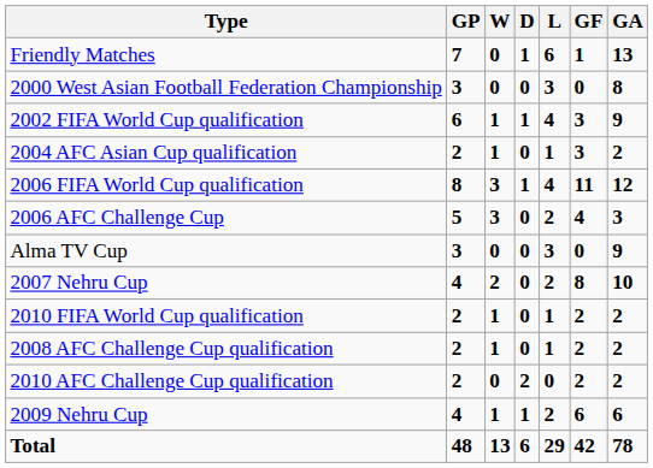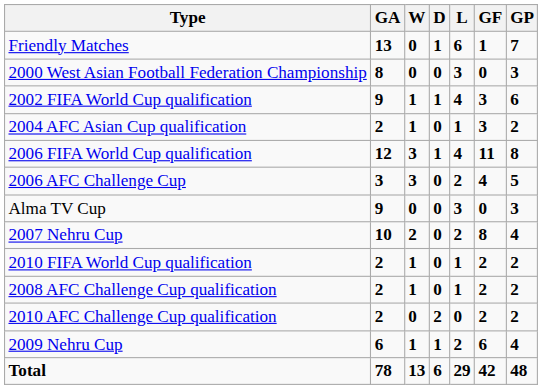 <table class="wikitable">
 <tr>
 <th>Type</th>
-<th>GP</th>
+<th>GA</th>
 <th>W</th>
 <th>D</th>
 <th>L</th>
 <th>GF</th>
-<th>GA</th>
+<th>GP</th>
 </tr>
 <tr>
 <td align=left><a href='#'>Friendly Matches</a></td>
-<td><strong>7</strong></td>
+<td><strong>13</strong></td>
 <td><strong>0</strong></td>
 <td><strong>1</strong></td>
 <td><strong>6</strong></td>
 <td><strong>1</strong></td>
-<td><strong>13</strong></td>
+<td><strong>7</strong></td>
 </tr>
 <tr>
 <td align=left><a href='#'>2000 West Asian Football Federation Championship</a></td>
-<td><strong>3</strong></td>
+<td><strong>8</strong></td>
 <td><strong>0</strong></td>
 <td><strong>0</strong></td>
 <td><strong>3</strong></td>
 <td><strong>0</strong></td>
-<td><strong>8</strong></td>
+<td><strong>3</strong></td>
 </tr>
 <tr>
 <td align=left><a href='#'>2002 FIFA World Cup qualification</a></td>
-<td><strong>6</strong></td>
+<td><strong>9</strong></td>
 <td><strong>1</strong></td>
 <td><strong>1</strong></td>
 <td><strong>4</strong></td>
 <td><strong>3</strong></td>
-<td><strong>9</strong></td>
+<td><strong>6</strong></td>
 </tr>
 <tr>
 <td align=left><a href='#'>2004 AFC Asian Cup qualification</a></td>
 <td><strong>2</strong></td>
 <td><strong>1</strong></td>
 <td><strong>0</strong></td>
 <td><strong>1</strong></td>
 <td><strong>3</strong></td>
 <td><strong>2</strong></td>
 </tr>
 <tr>
 <td align=left><a href='#'>2006 FIFA World Cup qualification</a></td>
-<td><strong>8</strong></td>
+<td><strong>12</strong></td>
 <td><strong>3</strong></td>
 <td><strong>1</strong></td>
 <td><strong>4</strong></td>
 <td><strong>11</strong></td>
-<td><strong>12</strong></td>
+<td><strong>8</strong></td>
 </tr>
 <tr>
 <td align=left><a href='#'>2006 AFC Challenge Cup</a></td>
-<td><strong>5</strong></td>
+<td><strong>3</strong></td>
 <td><strong>3</strong></td>
 <td><strong>0</strong></td>
 <td><strong>2</strong></td>
 <td><strong>4</strong></td>
-<td><strong>3</strong></td>
+<td><strong>5</strong></td>
 </tr>
 <tr>
 <td align=left>Alma TV Cup</td>
-<td><strong>3</strong></td>
+<td><strong>9</strong></td>
 <td><strong>0</strong></td>
 <td><strong>0</strong></td>
 <td><strong>3</strong></td>
 <td><strong>0</strong></td>
-<td><strong>9</strong></td>
+<td><strong>3</strong></td>
 </tr>
 <tr>
 <td align=left><a href='#'>2007 Nehru Cup</a></td>
-<td><strong>4</strong></td>
+<td><strong>10</strong></td>
 <td><strong>2</strong></td>
 <td><strong>0</strong></td>
 <td><strong>2</strong></td>
 <td><strong>8</strong></td>
-<td><strong>10</strong></td>
+<td><strong>4</strong></td>
 </tr>
 <tr>
 <td align=left><a href='#'>2010 FIFA World Cup qualification</a></td>
 <td><strong>2</strong></td>
 <td><strong>1</strong></td>
 <td><strong>0</strong></td>
 <td><strong>1</strong></td>
 <td><strong>2</strong></td>
 <td><strong>2</strong></td>
 </tr>
 <tr>
 <td align=left><a href='#'>2008 AFC Challenge Cup qualification</a></td>
 <td><strong>2</strong></td>
 <td><strong>1</strong></td>
 <td><strong>0</strong></td>
 <td><strong>1</strong></td>
 <td><strong>2</strong></td>
 <td><strong>2</strong></td>
 </tr>
 <tr>
 <td align=left><a href='#'>2010 AFC Challenge Cup qualification</a></td>
 <td><strong>2</strong></td>
 <td><strong>0</strong></td>
 <td><strong>2</strong></td>
 <td><strong>0</strong></td>
 <td><strong>2</strong></td>
 <td><strong>2</strong></td>
 </tr>
 <tr>
 <td align=left><a href='#'>2009 Nehru Cup</a></td>
-<td><strong>4</strong></td>
+<td><strong>6</strong></td>
 <td><strong>1</strong></td>
 <td><strong>1</strong></td>
 <td><strong>2</strong></td>
 <td><strong>6</strong></td>
-<td><strong>6</strong></td>
+<td><strong>4</strong></td>
 </tr>
 <tr>
 <td><strong>Total</strong></td>
-<td><strong>48</strong></td>
+<td><strong>78</strong></td>
 <td><strong>13</strong></td>
 <td><strong>6</strong></td>
 <td><strong>29</strong></td>
 <td><strong>42</strong></td>
-<td><strong>78</strong></td>
+<td><strong>48</strong></td>
 </tr>
 </table>
